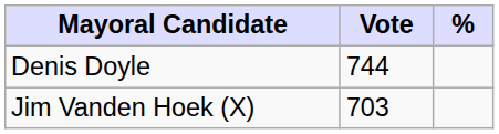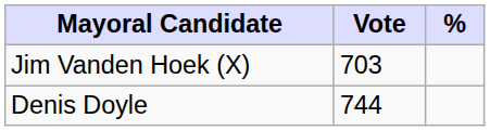 <table class="wikitable">
 <tr>
 <th style="background:#ddf; width:200px;">Mayoral Candidate </th>
 <th style="background:#ddf; width:50px;">Vote</th>
 <th style="background:#ddf; width:30px;">%</th>
 </tr>
 <tr>
+<td>Jim Vanden Hoek (X)</td>
+<td>703</td>
+<td></td>
+</tr>
+<tr>
 <td>Denis Doyle</td>
 <td>744</td>
 <td></td>
 </tr>
-<tr>
-<td>Jim Vanden Hoek (X)</td>
-<td>703</td>
-<td></td>
-</tr>
 </table>
